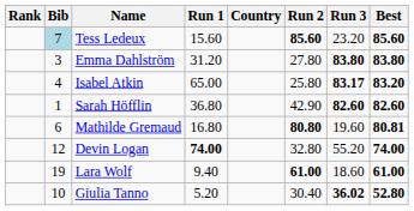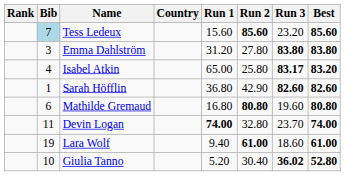 <table class="wikitable sortable" style="text-align:center">
 <tr>
 <th>Rank</th>
 <th>Bib</th>
 <th>Name</th>
+<th>Country</th>
 <th>Run 1</th>
-<th>Country</th>
 <th>Run 2</th>
 <th>Run 3</th>
 <th>Best</th>
 </tr>
 <tr>
 <td></td>
 <td style="background: lightblue;">7</td>
 <td align=left><a href='#'>Tess Ledeux</a></td>
+<td align=left></td>
 <td>15.60</td>
-<td align=left></td>
 <td><strong>85.60</strong></td>
 <td>23.20</td>
 <td><strong>85.60</strong></td>
 </tr>
 <tr>
 <td></td>
 <td>3</td>
 <td align=left><a href='#'>Emma Dahlström</a></td>
+<td align=left></td>
 <td>31.20</td>
-<td align=left></td>
 <td>27.80</td>
 <td><strong>83.80</strong></td>
 <td><strong>83.80</strong></td>
 </tr>
 <tr>
 <td></td>
 <td>4</td>
 <td align=left><a href='#'>Isabel Atkin</a></td>
+<td align=left></td>
 <td>65.00</td>
-<td align=left></td>
 <td>25.80</td>
 <td><strong>83.17</strong></td>
 <td><strong>83.20</strong></td>
 </tr>
 <tr>
 <td></td>
 <td>1</td>
 <td align=left><a href='#'>Sarah Höfflin</a></td>
+<td align=left></td>
 <td>36.80</td>
-<td align=left></td>
 <td>42.90</td>
 <td><strong>82.60</strong></td>
 <td><strong>82.60</strong></td>
 </tr>
 <tr>
 <td></td>
 <td>6</td>
 <td align=left><a href='#'>Mathilde Gremaud</a></td>
+<td align=left></td>
 <td>16.80</td>
-<td align=left></td>
 <td><strong>80.80</strong></td>
 <td>19.60</td>
-<td><strong>80.81</strong></td>
+<td><strong>80.80</strong></td>
 </tr>
 <tr>
 <td></td>
-<td>12</td>
+<td>11</td>
 <td align=left><a href='#'>Devin Logan</a></td>
+<td align=left></td>
 <td><strong>74.00</strong></td>
-<td align=left></td>
 <td>32.80</td>
-<td>55.20</td>
+<td>23.70</td>
 <td><strong>74.00</strong></td>
 </tr>
 <tr>
 <td></td>
 <td>19</td>
 <td align=left><a href='#'>Lara Wolf</a></td>
+<td align=left></td>
 <td>9.40</td>
-<td align=left></td>
 <td><strong>61.00</strong></td>
 <td>18.60</td>
 <td><strong>61.00</strong></td>
 </tr>
 <tr>
 <td></td>
 <td>10</td>
 <td align=left><a href='#'>Giulia Tanno</a></td>
+<td align=left></td>
 <td>5.20</td>
-<td align=left></td>
 <td>30.40</td>
 <td><strong>36.02</strong></td>
 <td><strong>52.80</strong></td>
 </tr>
 </table>
